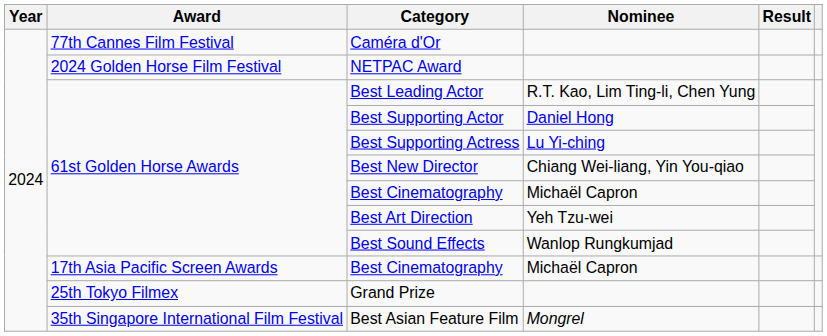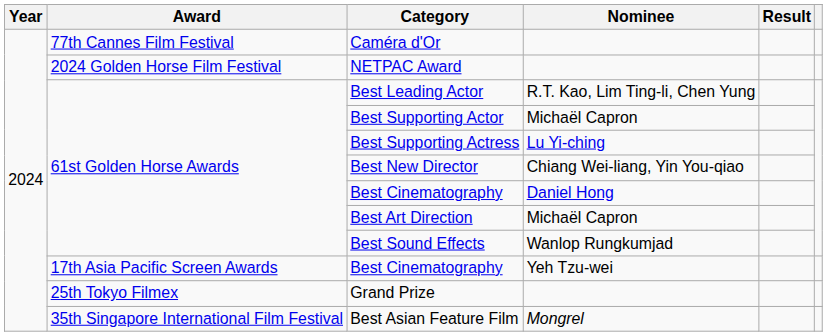 <table class="wikitable plainrowheaders">
 <tr>
 <th>Year</th>
 <th>Award</th>
 <th>Category</th>
 <th>Nominee</th>
 <th>Result</th>
 <th></th>
 </tr>
 <tr>
 <td rowspan="12">2024</td>
 <td><a href='#'>77th Cannes Film Festival</a></td>
 <td><a href='#'>Caméra d'Or</a></td>
 <td></td>
 <td></td>
 <td></td>
 </tr>
 <tr>
 <td><a href='#'>2024 Golden Horse Film Festival</a></td>
 <td><a href='#'>NETPAC Award</a></td>
 <td></td>
 <td></td>
 <td></td>
 </tr>
 <tr>
 <td rowspan="7"><a href='#'>61st Golden Horse Awards</a></td>
 <td><a href='#'>Best Leading Actor</a></td>
 <td>R.T. Kao, Lim Ting-li, Chen Yung</td>
 <td></td>
 <td rowspan="7"></td>
 </tr>
 <tr>
 <td><a href='#'>Best Supporting Actor</a></td>
-<td><a href='#'>Daniel Hong</a></td>
+<td>Michaël Capron</td>
 <td></td>
 </tr>
 <tr>
 <td><a href='#'>Best Supporting Actress</a></td>
 <td><a href='#'>Lu Yi-ching</a></td>
 <td></td>
 </tr>
 <tr>
 <td><a href='#'>Best New Director</a></td>
 <td>Chiang Wei-liang, Yin You-qiao</td>
 <td></td>
 </tr>
 <tr>
 <td><a href='#'>Best Cinematography</a></td>
-<td>Michaël Capron</td>
+<td><a href='#'>Daniel Hong</a></td>
 <td></td>
 </tr>
 <tr>
 <td><a href='#'>Best Art Direction</a></td>
-<td>Yeh Tzu-wei</td>
+<td>Michaël Capron</td>
 <td></td>
 </tr>
 <tr>
 <td><a href='#'>Best Sound Effects</a></td>
 <td>Wanlop Rungkumjad</td>
 <td></td>
 </tr>
 <tr>
 <td><a href='#'>17th Asia Pacific Screen Awards</a></td>
 <td><a href='#'>Best Cinematography</a></td>
-<td>Michaël Capron</td>
+<td>Yeh Tzu-wei</td>
 <td></td>
 <td></td>
 </tr>
 <tr>
 <td><a href='#'>25th Tokyo Filmex</a></td>
 <td>Grand Prize</td>
 <td></td>
 <td></td>
 <td></td>
 </tr>
 <tr>
 <td><a href='#'>35th Singapore International Film Festival</a></td>
 <td>Best Asian Feature Film</td>
 <td><em>Mongrel</em></td>
 <td></td>
 <td></td>
 </tr>
 </table>
